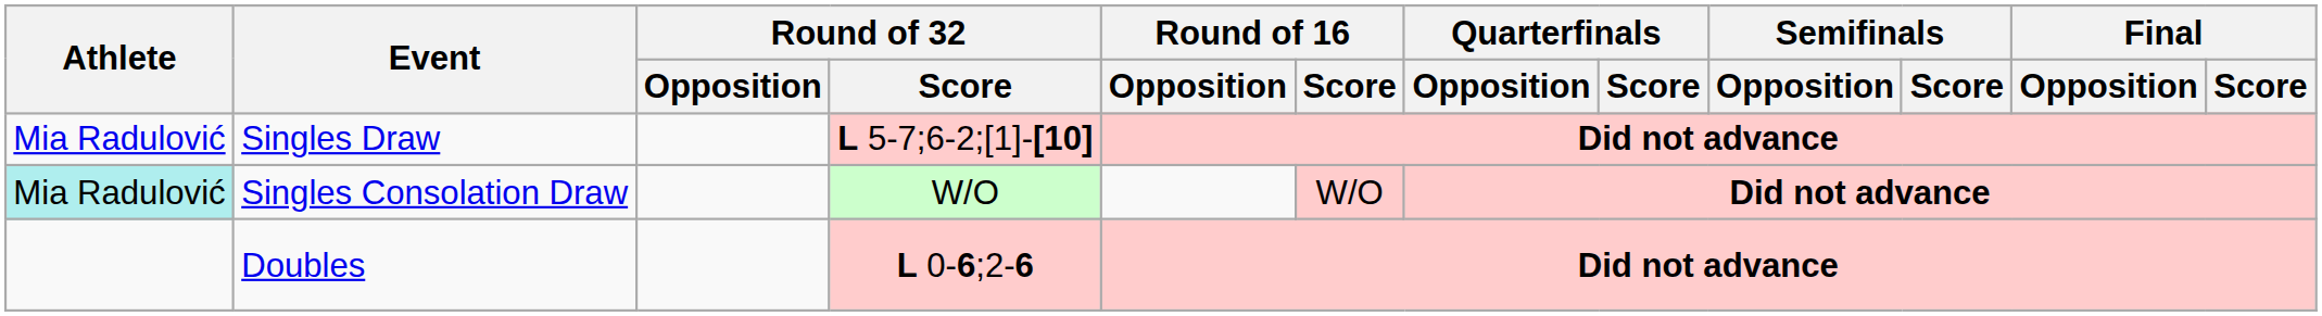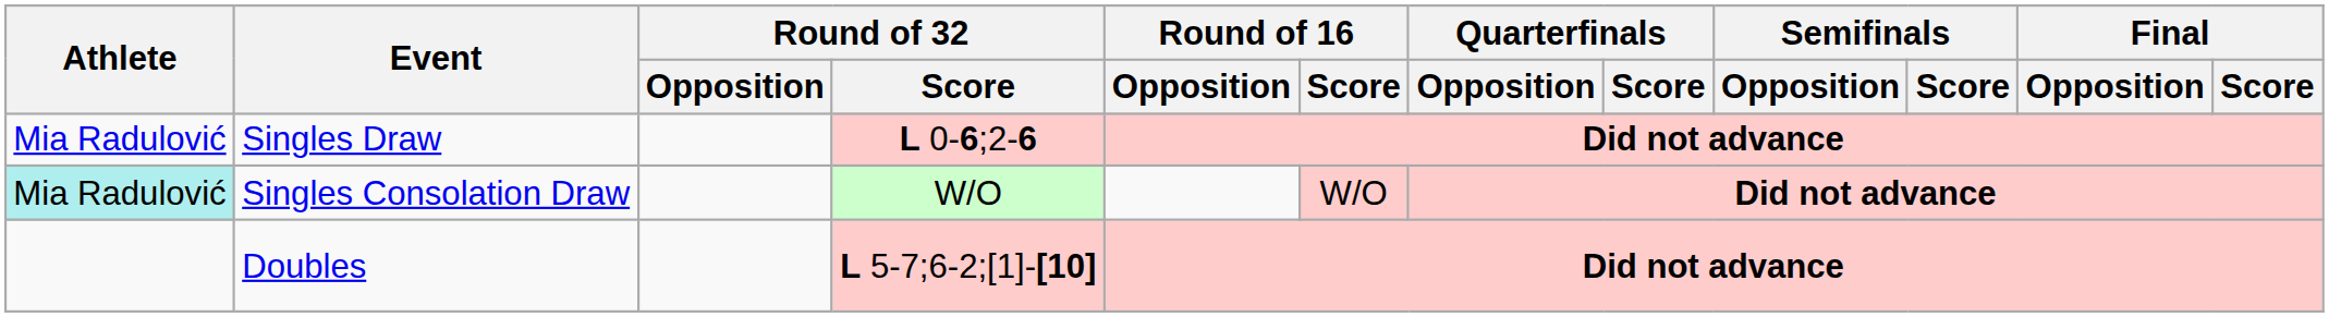 <table class=wikitable style="font-size:90%">
 <tr>
 <th rowspan="2">Athlete</th>
 <th rowspan="2">Event</th>
 <th colspan="2">Round of 32</th>
 <th colspan="2">Round of 16</th>
 <th colspan="2">Quarterfinals</th>
 <th colspan="2">Semifinals</th>
 <th colspan="3">Final</th>
 </tr>
 <tr>
 <th>Opposition</th>
 <th>Score</th>
 <th>Opposition</th>
 <th>Score</th>
 <th>Opposition</th>
 <th>Score</th>
 <th>Opposition</th>
 <th>Score</th>
 <th>Opposition</th>
 <th>Score</th>
 </tr>
 <tr>
 <td><a href='#'>Mia Radulović</a></td>
 <td><a href='#'>Singles Draw</a></td>
 <td></td>
-<td align=center bgcolor="#ffcccc"><strong>L</strong> 5-7;6-2;[1]-<strong>[10]</strong></td>
+<td align=center bgcolor="#ffcccc"><strong>L</strong> 0-<strong>6</strong>;2-<strong>6</strong></td>
 <td colspan ="11" bgcolor="#ffcccc" align="center"><strong>Did not advance</strong></td>
 </tr>
 <tr>
 <td style="background: paleturquoise;">Mia Radulović</td>
 <td><a href='#'>Singles Consolation Draw</a></td>
 <td></td>
 <td align=center bgcolor="#ccffcc">W/O</td>
 <td></td>
 <td align=center bgcolor="#ffcccc">W/O</td>
 <td colspan ="9" bgcolor="#ffcccc" align="center"><strong>Did not advance</strong></td>
 </tr>
 <tr>
 <td> <br></td>
 <td><a href='#'>Doubles</a></td>
 <td><br> </td>
-<td align=center bgcolor="#ffcccc"><strong>L</strong> 0-<strong>6</strong>;2-<strong>6</strong></td>
+<td align=center bgcolor="#ffcccc"><strong>L</strong> 5-7;6-2;[1]-<strong>[10]</strong></td>
 <td colspan ="9" bgcolor="#ffcccc" align="center"><strong>Did not advance</strong></td>
 </tr>
 </table>
